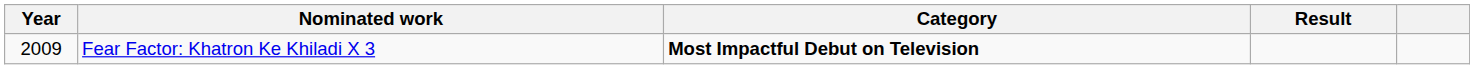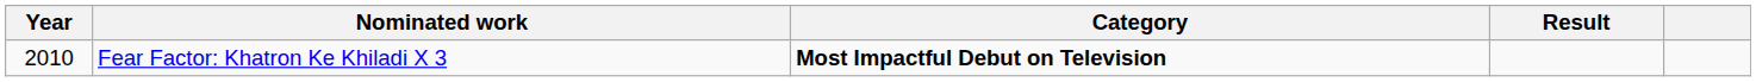 <table class="wikitable sortable" width=100%>
 <tr>
 <th width=5%>Year</th>
 <th width=40%>Nominated work</th>
 <th width=40%>Category</th>
 <th width=10%>Result</th>
 <th width=5%></th>
 </tr>
 <tr>
-<td style="text-align:center;">2009</td>
+<td style="text-align:center;">2010</td>
 <td style="text-align:left;"><em><a href='#'></em>Fear Factor: Khatron Ke Khiladi X 3 <em></a></em></td>
 <td><strong>Most Impactful Debut on Television</strong></td>
 <td></td>
 <td style="text-align:center;"></td>
 </tr>
 </table>
